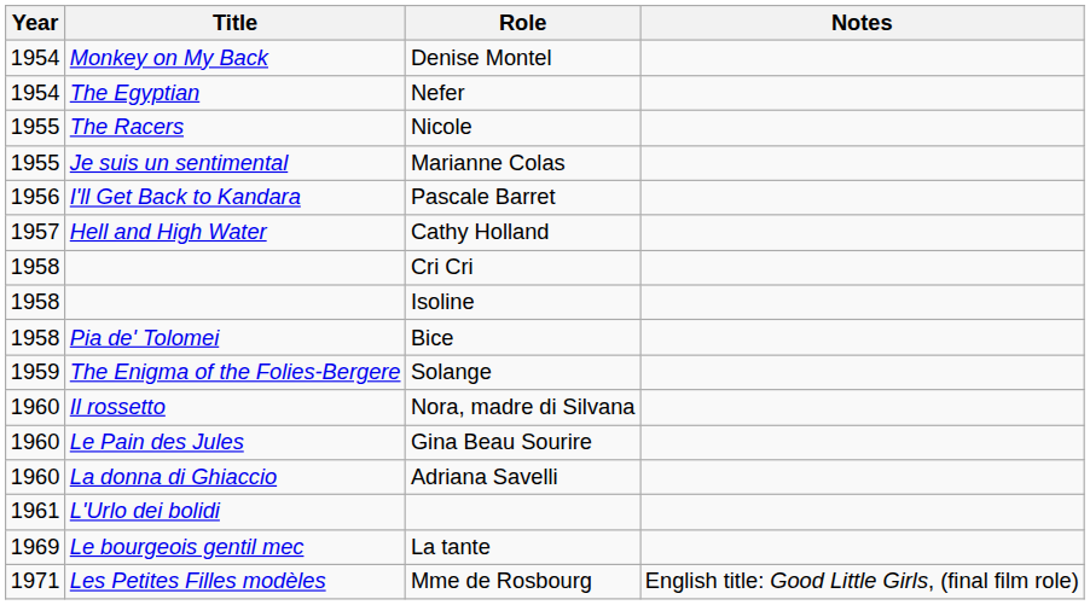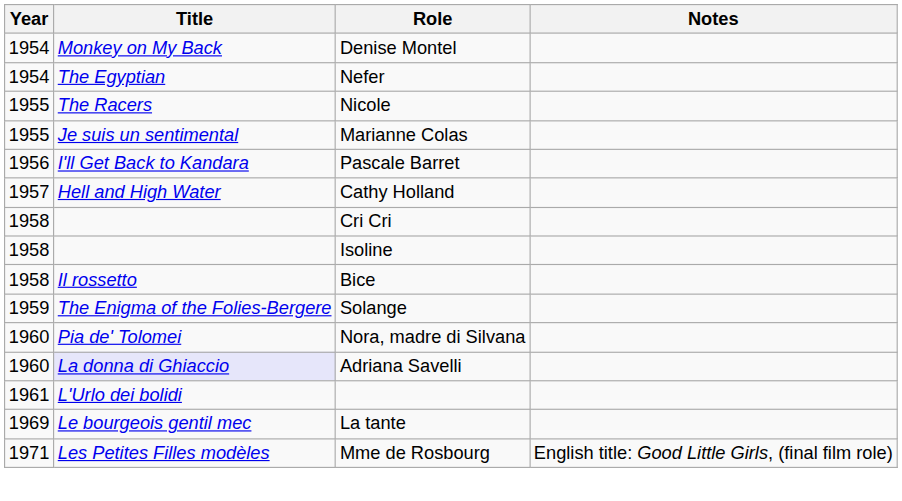 <table class="wikitable">
 <tr>
 <th>Year</th>
 <th>Title</th>
 <th>Role</th>
 <th>Notes</th>
 </tr>
 <tr>
 <td>1954</td>
 <td><em><a href='#'>Monkey on My Back</a></em></td>
 <td>Denise Montel</td>
 <td></td>
 </tr>
 <tr>
 <td>1954</td>
 <td><em><a href='#'>The Egyptian</a></em></td>
 <td>Nefer</td>
 <td></td>
 </tr>
 <tr>
 <td>1955</td>
 <td><em><a href='#'>The Racers</a></em></td>
 <td>Nicole</td>
 <td></td>
 </tr>
 <tr>
 <td>1955</td>
 <td><em><a href='#'>Je suis un sentimental</a></em></td>
 <td>Marianne Colas</td>
 <td></td>
 </tr>
 <tr>
 <td>1956</td>
 <td><em><a href='#'>I'll Get Back to Kandara</a></em></td>
 <td>Pascale Barret</td>
 <td></td>
 </tr>
 <tr>
 <td>1957</td>
 <td><em><a href='#'>Hell and High Water</a></em></td>
 <td>Cathy Holland</td>
 <td></td>
 </tr>
 <tr>
 <td>1958</td>
 <td><em></em></td>
 <td>Cri Cri</td>
 <td></td>
 </tr>
 <tr>
 <td>1958</td>
 <td><em></em></td>
 <td>Isoline</td>
 <td></td>
 </tr>
 <tr>
 <td>1958</td>
-<td><em><a href='#'>Pia de' Tolomei</a></em></td>
+<td><em><a href='#'>Il rossetto</a></em></td>
 <td>Bice</td>
 <td></td>
 </tr>
 <tr>
 <td>1959</td>
 <td><em><a href='#'>The Enigma of the Folies-Bergere</a></em></td>
 <td>Solange</td>
 <td></td>
 </tr>
 <tr>
 <td>1960</td>
-<td><em><a href='#'>Il rossetto</a></em></td>
+<td><em><a href='#'>Pia de' Tolomei</a></em></td>
 <td>Nora, madre di Silvana</td>
 <td></td>
 </tr>
 <tr>
 <td>1960</td>
-<td><em><a href='#'>Le Pain des Jules</a></em></td>
-<td>Gina Beau Sourire</td>
-<td></td>
-</tr>
-<tr>
-<td>1960</td>
-<td><em><a href='#'>La donna di Ghiaccio</a></em></td>
+<td style="background: lavender;"><em><a href='#'>La donna di Ghiaccio</a></em></td>
 <td>Adriana Savelli</td>
 <td></td>
 </tr>
 <tr>
 <td>1961</td>
 <td><em><a href='#'>L'Urlo dei bolidi</a></em></td>
 <td></td>
 <td></td>
 </tr>
 <tr>
 <td>1969</td>
 <td><em><a href='#'>Le bourgeois gentil mec</a></em></td>
 <td>La tante</td>
 <td></td>
 </tr>
 <tr>
 <td>1971</td>
 <td><em><a href='#'>Les Petites Filles modèles</a></em></td>
 <td>Mme de Rosbourg</td>
 <td>English title: <em>Good Little Girls</em>, (final film role)</td>
 </tr>
 </table>
